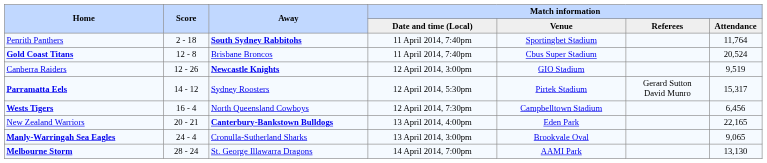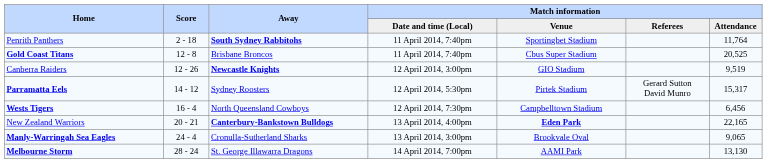 <table border="1" cellpadding="3" cellspacing="0" style="border-collapse:collapse; font-size:90%; width:100%;">
 <tr style="background:#c1d8ff;">
 <th rowspan="2" style="width:21%;">Home</th>
 <th rowspan="2" style="width:6%;">Score</th>
 <th rowspan="2" style="width:21%;">Away</th>
 <th colspan=6>Match information</th>
 </tr>
 <tr style="background:#efefef;">
 <th width=17%>Date and time (Local)</th>
 <th width=17%>Venue</th>
 <th width=11%>Referees</th>
 <th width=7%>Attendance</th>
 </tr>
 <tr style="text-align:center; background:#f5faff;">
 <td align=left> <a href='#'>Penrith Panthers</a></td>
 <td>2 - 18</td>
 <td align=left> <strong><a href='#'>South Sydney Rabbitohs</a></strong></td>
 <td>11 April 2014, 7:40pm</td>
 <td><a href='#'>Sportingbet Stadium</a></td>
 <td></td>
 <td>11,764</td>
 </tr>
 <tr style="text-align:center; background:#f5faff;">
 <td align=left> <strong><a href='#'>Gold Coast Titans</a></strong></td>
 <td>12 - 8</td>
 <td align=left> <a href='#'>Brisbane Broncos</a></td>
 <td>11 April 2014, 7:40pm</td>
 <td><a href='#'>Cbus Super Stadium</a></td>
 <td></td>
-<td>20,524</td>
+<td>20,525</td>
 </tr>
 <tr style="text-align:center; background:#f5faff;">
 <td align=left> <a href='#'>Canberra Raiders</a></td>
 <td>12 - 26</td>
 <td align=left> <strong><a href='#'>Newcastle Knights</a></strong></td>
 <td>12 April 2014, 3:00pm</td>
 <td><a href='#'>GIO Stadium</a></td>
 <td></td>
 <td>9,519</td>
 </tr>
 <tr style="text-align:center; background:#f5faff;">
 <td align=left> <strong><a href='#'>Parramatta Eels</a></strong></td>
 <td>14 - 12</td>
 <td align=left> <a href='#'>Sydney Roosters</a></td>
 <td>12 April 2014, 5:30pm</td>
 <td><a href='#'>Pirtek Stadium</a></td>
 <td>Gerard Sutton<br> David Munro</td>
 <td>15,317</td>
 </tr>
 <tr style="text-align:center; background:#f5faff;">
 <td align=left> <strong><a href='#'>Wests Tigers</a></strong></td>
 <td>16 - 4</td>
 <td align=left> <a href='#'>North Queensland Cowboys</a></td>
 <td>12 April 2014, 7:30pm</td>
 <td><a href='#'>Campbelltown Stadium</a></td>
 <td></td>
 <td>6,456</td>
 </tr>
 <tr style="text-align:center; background:#f5faff;">
 <td align=left> <a href='#'>New Zealand Warriors</a></td>
 <td>20 - 21</td>
 <td align=left> <strong><a href='#'>Canterbury-Bankstown Bulldogs</a></strong></td>
 <td>13 April 2014, 4:00pm</td>
-<td><a href='#'>Eden Park</a></td>
+<td><strong><a href='#'>Eden Park</a></strong></td>
 <td></td>
 <td>22,165</td>
 </tr>
 <tr style="text-align:center; background:#f5faff;">
 <td align=left> <strong><a href='#'>Manly-Warringah Sea Eagles</a></strong></td>
 <td>24 - 4</td>
 <td align=left> <a href='#'>Cronulla-Sutherland Sharks</a></td>
 <td>13 April 2014, 3:00pm</td>
 <td><a href='#'>Brookvale Oval</a></td>
 <td></td>
 <td>9,065</td>
 </tr>
 <tr style="text-align:center; background:#f5faff;">
 <td align=left> <strong><a href='#'>Melbourne Storm</a></strong></td>
 <td>28 - 24</td>
 <td align=left> <a href='#'>St. George Illawarra Dragons</a></td>
 <td>14 April 2014, 7:00pm</td>
 <td><a href='#'>AAMI Park</a></td>
 <td></td>
 <td>13,130</td>
 </tr>
 </table>
